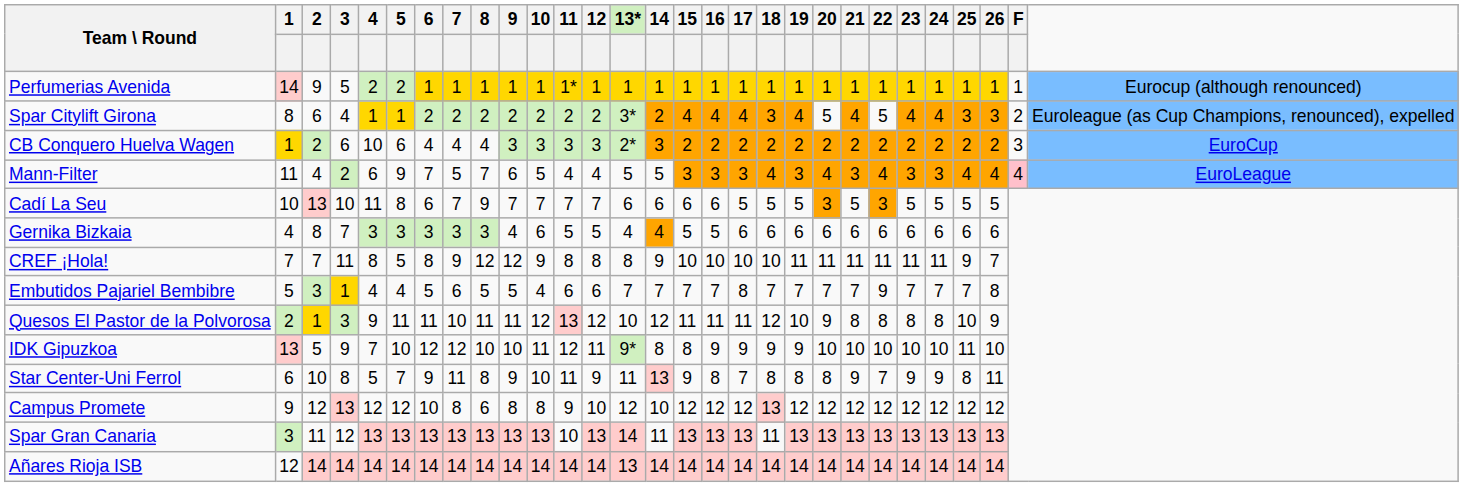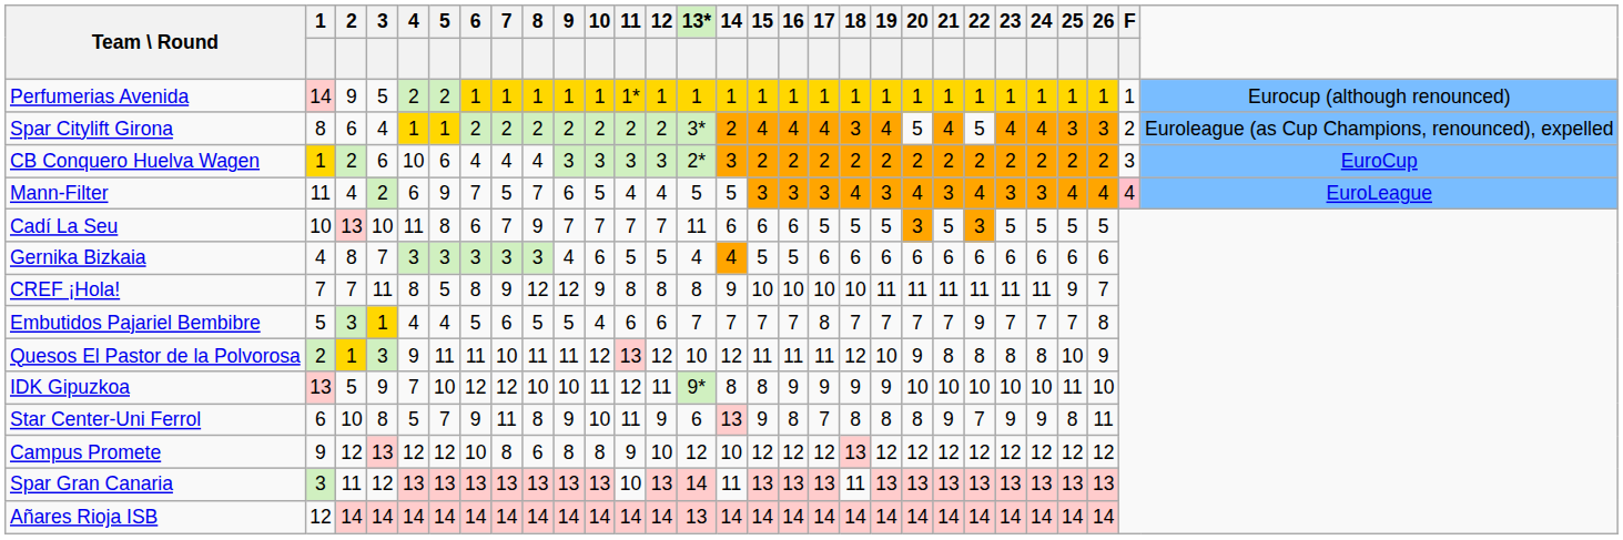 <table class="wikitable sortable" style="font-size: 74%; text-align:center;">
 <tr>
 <th rowspan="2">Team \ Round</th>
 <th align=center>1</th>
 <th align=center>2</th>
 <th align=center>3</th>
 <th align=center>4</th>
 <th align=center>5</th>
 <th align=center>6</th>
 <th align=center>7</th>
 <th align=center>8</th>
 <th align=center>9</th>
 <th align=center>10</th>
 <th align=center>11</th>
 <th align=center>12</th>
 <th style="background:#D0F0C0;align=center">13*</th>
 <th align=center>14</th>
 <th align=center>15</th>
 <th align=center>16</th>
 <th align=center>17</th>
 <th align=center>18</th>
 <th align=center>19</th>
 <th align=center>20</th>
 <th align=center>21</th>
 <th align=center>22</th>
 <th align=center>23</th>
 <th align=center>24</th>
 <th align=center>25</th>
 <th align=center>26</th>
 <th align=center>F</th>
 </tr>
 <tr>
 <th style="text-align:center; height:20px;"></th>
 <th align=center></th>
 <th align=center></th>
 <th align=center></th>
 <th align=center></th>
 <th align=center></th>
 <th align=center></th>
 <th align=center></th>
 <th align=center></th>
 <th align=center></th>
 <th align=center></th>
 <th align=center></th>
 <th align=center></th>
 <th align=center></th>
 <th align=center></th>
 <th align=center></th>
 <th align=center></th>
 <th align=center></th>
 <th align=center></th>
 <th align=center></th>
 <th align=center></th>
 <th align=center></th>
 <th align=center></th>
 <th align=center></th>
 <th align=center></th>
 <th align=center></th>
 <th align=center></th>
 </tr>
 <tr align=center>
 <td align=left><a href='#'>Perfumerias Avenida</a></td>
 <td style="background:#fcc">14</td>
 <td>9</td>
 <td>5</td>
 <td style="background:#D0F0C0">2</td>
 <td style="background:#D0F0C0">2</td>
 <td style="background:gold;">1</td>
 <td style="background:gold;">1</td>
 <td style="background:gold;">1</td>
 <td style="background:gold;">1</td>
 <td style="background:gold;">1</td>
 <td style="background:gold;">1*</td>
 <td style="background:gold;">1</td>
 <td style="background:gold;">1</td>
 <td style="background:gold;">1</td>
 <td style="background:gold;">1</td>
 <td style="background:gold;">1</td>
 <td style="background:gold;">1</td>
 <td style="background:gold;">1</td>
 <td style="background:gold;">1</td>
 <td style="background:gold;">1</td>
 <td style="background:gold;">1</td>
 <td style="background:gold;">1</td>
 <td style="background:gold;">1</td>
 <td style="background:gold;">1</td>
 <td style="background:gold;">1</td>
 <td style="background:gold;">1</td>
 <td>1</td>
 <td style="background:#79bdff">Eurocup (although renounced)</td>
 </tr>
 <tr align=center>
 <td align=left><a href='#'>Spar Citylift Girona</a></td>
 <td>8</td>
 <td>6</td>
 <td>4</td>
 <td style="background:gold;">1</td>
 <td style="background:gold;">1</td>
 <td style="background:#D0F0C0">2</td>
 <td style="background:#D0F0C0">2</td>
 <td style="background:#D0F0C0">2</td>
 <td style="background:#D0F0C0">2</td>
 <td style="background:#D0F0C0">2</td>
 <td style="background:#D0F0C0">2</td>
 <td style="background:#D0F0C0">2</td>
 <td style="background:#D0F0C0">3*</td>
 <td style="background:orange">2</td>
 <td style="background:orange">4</td>
 <td style="background:orange">4</td>
 <td style="background:orange">4</td>
 <td style="background:orange">3</td>
 <td style="background:orange">4</td>
 <td>5</td>
 <td style="background:orange">4</td>
 <td>5</td>
 <td style="background:orange">4</td>
 <td style="background:orange">4</td>
 <td style="background:orange">3</td>
 <td style="background:orange">3</td>
 <td>2</td>
 <td style="background:#79bdff">Euroleague (as Cup Champions, renounced), expelled</td>
 </tr>
 <tr align=center>
 <td align=left><a href='#'>CB Conquero Huelva Wagen</a></td>
 <td style="background:gold;">1</td>
 <td style="background:#D0F0C0">2</td>
 <td>6</td>
 <td>10</td>
 <td>6</td>
 <td>4</td>
 <td>4</td>
 <td>4</td>
 <td style="background:#D0F0C0">3</td>
 <td style="background:#D0F0C0">3</td>
 <td style="background:#D0F0C0">3</td>
 <td style="background:#D0F0C0">3</td>
 <td style="background:#D0F0C0">2*</td>
 <td style="background:orange">3</td>
 <td style="background:orange">2</td>
 <td style="background:orange">2</td>
 <td style="background:orange">2</td>
 <td style="background:orange">2</td>
 <td style="background:orange">2</td>
 <td style="background:orange">2</td>
 <td style="background:orange">2</td>
 <td style="background:orange">2</td>
 <td style="background:orange">2</td>
 <td style="background:orange">2</td>
 <td style="background:orange">2</td>
 <td style="background:orange">2</td>
 <td>3</td>
 <td style="background:#79bdff"><a href='#'>EuroCup</a></td>
 </tr>
 <tr align=center>
 <td align=left><a href='#'>Mann-Filter</a></td>
 <td>11</td>
 <td>4</td>
 <td style="background:#D0F0C0">2</td>
 <td>6</td>
 <td>9</td>
 <td>7</td>
 <td>5</td>
 <td>7</td>
 <td>6</td>
 <td>5</td>
 <td>4</td>
 <td>4</td>
 <td>5</td>
 <td>5</td>
 <td style="background:orange">3</td>
 <td style="background:orange">3</td>
 <td style="background:orange">3</td>
 <td style="background:orange">4</td>
 <td style="background:orange">3</td>
 <td style="background:orange">4</td>
 <td style="background:orange">3</td>
 <td style="background:orange">4</td>
 <td style="background:orange">3</td>
 <td style="background:orange">3</td>
 <td style="background:orange">4</td>
 <td style="background:orange">4</td>
 <td style="background: pink;">4</td>
 <td style="background:#79bdff"><a href='#'>EuroLeague</a></td>
 </tr>
 <tr align=center>
 <td align=left><a href='#'>Cadí La Seu</a></td>
 <td>10</td>
 <td style="background:#fcc">13</td>
 <td>10</td>
 <td>11</td>
 <td>8</td>
 <td>6</td>
 <td>7</td>
 <td>9</td>
 <td>7</td>
 <td>7</td>
 <td>7</td>
 <td>7</td>
-<td>6</td>
+<td>11</td>
 <td>6</td>
 <td>6</td>
 <td>6</td>
 <td>5</td>
 <td>5</td>
 <td>5</td>
 <td style="background:orange">3</td>
 <td>5</td>
 <td style="background:orange">3</td>
 <td>5</td>
 <td>5</td>
 <td>5</td>
 <td>5</td>
 </tr>
 <tr align=center>
 <td align=left><a href='#'>Gernika Bizkaia</a></td>
 <td>4</td>
 <td>8</td>
 <td>7</td>
 <td style="background:#D0F0C0">3</td>
 <td style="background:#D0F0C0">3</td>
 <td style="background:#D0F0C0">3</td>
 <td style="background:#D0F0C0">3</td>
 <td style="background:#D0F0C0">3</td>
 <td>4</td>
 <td>6</td>
 <td>5</td>
 <td>5</td>
 <td>4</td>
 <td style="background:orange">4</td>
 <td>5</td>
 <td>5</td>
 <td>6</td>
 <td>6</td>
 <td>6</td>
 <td>6</td>
 <td>6</td>
 <td>6</td>
 <td>6</td>
 <td>6</td>
 <td>6</td>
 <td>6</td>
 </tr>
 <tr align=center>
 <td align=left><a href='#'>CREF ¡Hola!</a></td>
 <td>7</td>
 <td>7</td>
 <td>11</td>
 <td>8</td>
 <td>5</td>
 <td>8</td>
 <td>9</td>
 <td>12</td>
 <td>12</td>
 <td>9</td>
 <td>8</td>
 <td>8</td>
 <td>8</td>
 <td>9</td>
 <td>10</td>
 <td>10</td>
 <td>10</td>
 <td>10</td>
 <td>11</td>
 <td>11</td>
 <td>11</td>
 <td>11</td>
 <td>11</td>
 <td>11</td>
 <td>9</td>
 <td>7</td>
 </tr>
 <tr align=center>
 <td align=left><a href='#'>Embutidos Pajariel Bembibre</a></td>
 <td>5</td>
 <td style="background:#D0F0C0">3</td>
 <td style="background:gold;">1</td>
 <td>4</td>
 <td>4</td>
 <td>5</td>
 <td>6</td>
 <td>5</td>
 <td>5</td>
 <td>4</td>
 <td>6</td>
 <td>6</td>
 <td>7</td>
 <td>7</td>
 <td>7</td>
 <td>7</td>
 <td>8</td>
 <td>7</td>
 <td>7</td>
 <td>7</td>
 <td>7</td>
 <td>9</td>
 <td>7</td>
 <td>7</td>
 <td>7</td>
 <td>8</td>
 </tr>
 <tr align=center>
 <td align=left><a href='#'>Quesos El Pastor de la Polvorosa</a></td>
 <td style="background:#D0F0C0">2</td>
 <td style="background:gold;">1</td>
 <td style="background:#D0F0C0">3</td>
 <td>9</td>
 <td>11</td>
 <td>11</td>
 <td>10</td>
 <td>11</td>
 <td>11</td>
 <td>12</td>
 <td style="background:#fcc">13</td>
 <td>12</td>
 <td>10</td>
 <td>12</td>
 <td>11</td>
 <td>11</td>
 <td>11</td>
 <td>12</td>
 <td>10</td>
 <td>9</td>
 <td>8</td>
 <td>8</td>
 <td>8</td>
 <td>8</td>
 <td>10</td>
 <td>9</td>
 </tr>
 <tr align=center>
 <td align=left><a href='#'>IDK Gipuzkoa</a></td>
 <td style="background:#fcc">13</td>
 <td>5</td>
 <td>9</td>
 <td>7</td>
 <td>10</td>
 <td>12</td>
 <td>12</td>
 <td>10</td>
 <td>10</td>
 <td>11</td>
 <td>12</td>
 <td>11</td>
 <td style="background:#D0F0C0">9*</td>
 <td>8</td>
 <td>8</td>
 <td>9</td>
 <td>9</td>
 <td>9</td>
 <td>9</td>
 <td>10</td>
 <td>10</td>
 <td>10</td>
 <td>10</td>
 <td>10</td>
 <td>11</td>
 <td>10</td>
 </tr>
 <tr align=center>
 <td align=left><a href='#'>Star Center-Uni Ferrol</a></td>
 <td>6</td>
 <td>10</td>
 <td>8</td>
 <td>5</td>
 <td>7</td>
 <td>9</td>
 <td>11</td>
 <td>8</td>
 <td>9</td>
 <td>10</td>
 <td>11</td>
 <td>9</td>
-<td>11</td>
+<td>6</td>
 <td style="background:#fcc">13</td>
 <td>9</td>
 <td>8</td>
 <td>7</td>
 <td>8</td>
 <td>8</td>
 <td>8</td>
 <td>9</td>
 <td>7</td>
 <td>9</td>
 <td>9</td>
 <td>8</td>
 <td>11</td>
 </tr>
 <tr align=center>
 <td align=left><a href='#'>Campus Promete</a></td>
 <td>9</td>
 <td>12</td>
 <td style="background:#fcc">13</td>
 <td>12</td>
 <td>12</td>
 <td>10</td>
 <td>8</td>
 <td>6</td>
 <td>8</td>
 <td>8</td>
 <td>9</td>
 <td>10</td>
 <td>12</td>
 <td>10</td>
 <td>12</td>
 <td>12</td>
 <td>12</td>
 <td style="background:#fcc">13</td>
 <td>12</td>
 <td>12</td>
 <td>12</td>
 <td>12</td>
 <td>12</td>
 <td>12</td>
 <td>12</td>
 <td>12</td>
 </tr>
 <tr align=center>
 <td align=left><a href='#'>Spar Gran Canaria</a></td>
 <td style="background:#D0F0C0">3</td>
 <td>11</td>
 <td>12</td>
 <td style="background:#fcc">13</td>
 <td style="background:#fcc">13</td>
 <td style="background:#fcc">13</td>
 <td style="background:#fcc">13</td>
 <td style="background:#fcc">13</td>
 <td style="background:#fcc">13</td>
 <td style="background:#fcc">13</td>
 <td>10</td>
 <td style="background:#fcc">13</td>
 <td style="background:#fcc">14</td>
 <td>11</td>
 <td style="background:#fcc">13</td>
 <td style="background:#fcc">13</td>
 <td style="background:#fcc">13</td>
 <td>11</td>
 <td style="background:#fcc">13</td>
 <td style="background:#fcc">13</td>
 <td style="background:#fcc">13</td>
 <td style="background:#fcc">13</td>
 <td style="background:#fcc">13</td>
 <td style="background:#fcc">13</td>
 <td style="background:#fcc">13</td>
 <td style="background:#fcc">13</td>
 </tr>
 <tr align=center>
 <td align=left><a href='#'>Añares Rioja ISB</a></td>
 <td>12</td>
 <td style="background:#fcc">14</td>
 <td style="background:#fcc">14</td>
 <td style="background:#fcc">14</td>
 <td style="background:#fcc">14</td>
 <td style="background:#fcc">14</td>
 <td style="background:#fcc">14</td>
 <td style="background:#fcc">14</td>
 <td style="background:#fcc">14</td>
 <td style="background:#fcc">14</td>
 <td style="background:#fcc">14</td>
 <td style="background:#fcc">14</td>
 <td style="background:#fcc">13</td>
 <td style="background:#fcc">14</td>
 <td style="background:#fcc">14</td>
 <td style="background:#fcc">14</td>
 <td style="background:#fcc">14</td>
 <td style="background:#fcc">14</td>
 <td style="background:#fcc">14</td>
 <td style="background:#fcc">14</td>
 <td style="background:#fcc">14</td>
 <td style="background:#fcc">14</td>
 <td style="background:#fcc">14</td>
 <td style="background:#fcc">14</td>
 <td style="background:#fcc">14</td>
 <td style="background:#fcc">14</td>
 </tr>
 </table>
